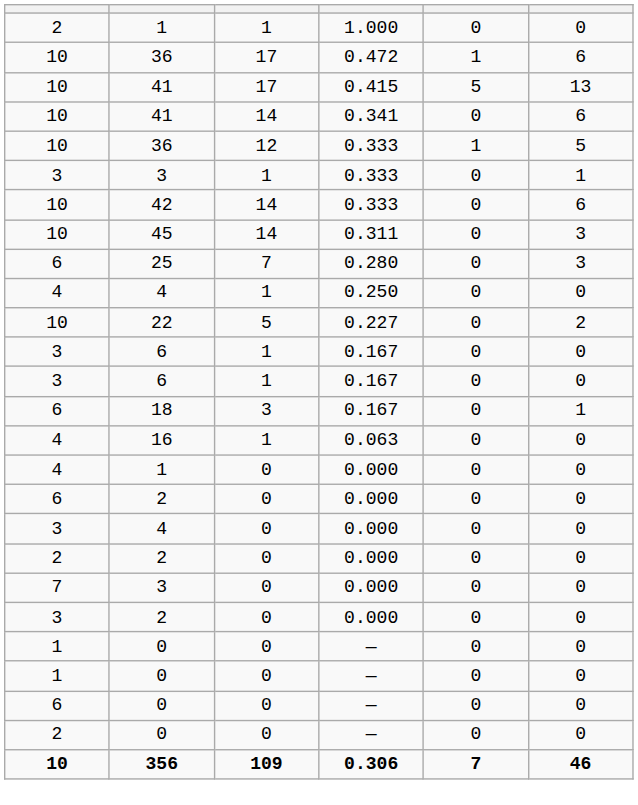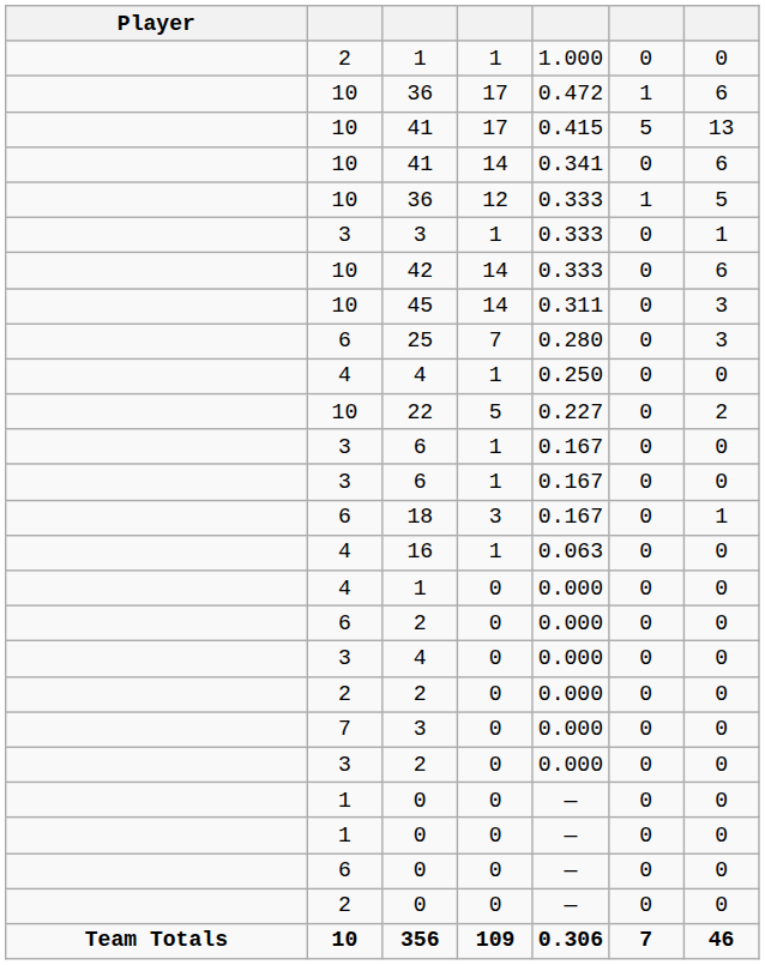 <table class="wikitable sortable" style="text-align:center;">
 <tr>
+<th width="40%">Player</th>
 <th width="10%"></th>
 <th width="10%"></th>
 <th width="10%"></th>
 <th width="10%"></th>
 <th width="10%"></th>
 <th width="10%"></th>
 </tr>
 <tr>
+<td></td>
 <td>2</td>
 <td>1</td>
 <td>1</td>
 <td>1.000</td>
 <td>0</td>
 <td>0</td>
 </tr>
 <tr>
+<td></td>
 <td>10</td>
 <td>36</td>
 <td>17</td>
 <td>0.472</td>
 <td>1</td>
 <td>6</td>
 </tr>
 <tr>
+<td></td>
 <td>10</td>
 <td>41</td>
 <td>17</td>
 <td>0.415</td>
 <td>5</td>
 <td>13</td>
 </tr>
 <tr>
+<td></td>
 <td>10</td>
 <td>41</td>
 <td>14</td>
 <td>0.341</td>
 <td>0</td>
 <td>6</td>
 </tr>
 <tr>
+<td></td>
 <td>10</td>
 <td>36</td>
 <td>12</td>
 <td>0.333</td>
 <td>1</td>
 <td>5</td>
 </tr>
 <tr>
+<td></td>
 <td>3</td>
 <td>3</td>
 <td>1</td>
 <td>0.333</td>
 <td>0</td>
 <td>1</td>
 </tr>
 <tr>
+<td></td>
 <td>10</td>
 <td>42</td>
 <td>14</td>
 <td>0.333</td>
 <td>0</td>
 <td>6</td>
 </tr>
 <tr>
+<td></td>
 <td>10</td>
 <td>45</td>
 <td>14</td>
 <td>0.311</td>
 <td>0</td>
 <td>3</td>
 </tr>
 <tr>
+<td></td>
 <td>6</td>
 <td>25</td>
 <td>7</td>
 <td>0.280</td>
 <td>0</td>
 <td>3</td>
 </tr>
 <tr>
+<td></td>
 <td>4</td>
 <td>4</td>
 <td>1</td>
 <td>0.250</td>
 <td>0</td>
 <td>0</td>
 </tr>
 <tr>
+<td></td>
 <td>10</td>
 <td>22</td>
 <td>5</td>
 <td>0.227</td>
 <td>0</td>
 <td>2</td>
 </tr>
 <tr>
+<td></td>
 <td>3</td>
 <td>6</td>
 <td>1</td>
 <td>0.167</td>
 <td>0</td>
 <td>0</td>
 </tr>
 <tr>
+<td></td>
 <td>3</td>
 <td>6</td>
 <td>1</td>
 <td>0.167</td>
 <td>0</td>
 <td>0</td>
 </tr>
 <tr>
+<td></td>
 <td>6</td>
 <td>18</td>
 <td>3</td>
 <td>0.167</td>
 <td>0</td>
 <td>1</td>
 </tr>
 <tr>
+<td></td>
 <td>4</td>
 <td>16</td>
 <td>1</td>
 <td>0.063</td>
 <td>0</td>
 <td>0</td>
 </tr>
 <tr>
+<td></td>
 <td>4</td>
 <td>1</td>
 <td>0</td>
 <td>0.000</td>
 <td>0</td>
 <td>0</td>
 </tr>
 <tr>
+<td></td>
 <td>6</td>
 <td>2</td>
 <td>0</td>
 <td>0.000</td>
 <td>0</td>
 <td>0</td>
 </tr>
 <tr>
+<td></td>
 <td>3</td>
 <td>4</td>
 <td>0</td>
 <td>0.000</td>
 <td>0</td>
 <td>0</td>
 </tr>
 <tr>
+<td></td>
 <td>2</td>
 <td>2</td>
 <td>0</td>
 <td>0.000</td>
 <td>0</td>
 <td>0</td>
 </tr>
 <tr>
+<td></td>
 <td>7</td>
 <td>3</td>
 <td>0</td>
 <td>0.000</td>
 <td>0</td>
 <td>0</td>
 </tr>
 <tr>
+<td></td>
 <td>3</td>
 <td>2</td>
 <td>0</td>
 <td>0.000</td>
 <td>0</td>
 <td>0</td>
 </tr>
 <tr>
+<td></td>
 <td>1</td>
 <td>0</td>
 <td>0</td>
 <td>—</td>
 <td>0</td>
 <td>0</td>
 </tr>
 <tr>
+<td></td>
 <td>1</td>
 <td>0</td>
 <td>0</td>
 <td>—</td>
 <td>0</td>
 <td>0</td>
 </tr>
 <tr>
+<td></td>
 <td>6</td>
 <td>0</td>
 <td>0</td>
 <td>—</td>
 <td>0</td>
 <td>0</td>
 </tr>
 <tr>
+<td></td>
 <td>2</td>
 <td>0</td>
 <td>0</td>
 <td>—</td>
 <td>0</td>
 <td>0</td>
 </tr>
 <tr>
+<td><strong>Team Totals</strong></td>
 <td><strong>10</strong></td>
 <td><strong>356</strong></td>
 <td><strong>109</strong></td>
 <td><strong>0.306</strong></td>
 <td><strong>7</strong></td>
 <td><strong>46</strong></td>
 </tr>
 </table>
